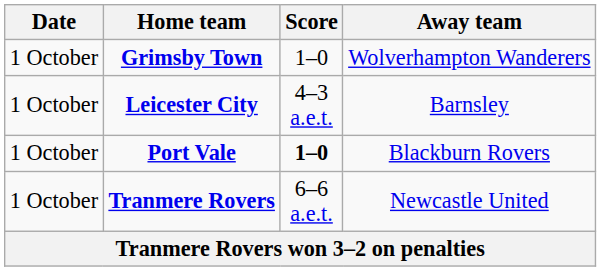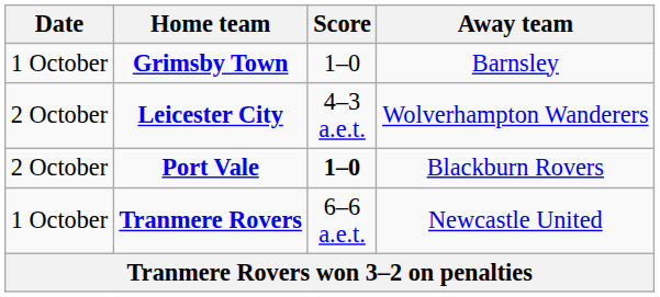 <table class="wikitable" style="text-align: center">
 <tr>
 <th>Date</th>
 <th>Home team</th>
 <th>Score</th>
 <th>Away team</th>
 </tr>
 <tr>
 <td>1 October</td>
 <td><strong><a href='#'>Grimsby Town</a></strong></td>
 <td>1–0</td>
+<td><a href='#'>Barnsley</a></td>
+</tr>
+<tr>
+<td>2 October</td>
+<td><strong><a href='#'>Leicester City</a></strong></td>
+<td>4–3 <br> <a href='#'>a.e.t.</a></td>
 <td><a href='#'>Wolverhampton Wanderers</a></td>
 </tr>
 <tr>
-<td>1 October</td>
-<td><strong><a href='#'>Leicester City</a></strong></td>
-<td>4–3 <br> <a href='#'>a.e.t.</a></td>
-<td><a href='#'>Barnsley</a></td>
-</tr>
-<tr>
-<td>1 October</td>
+<td>2 October</td>
 <td><strong><a href='#'>Port Vale</a></strong></td>
 <td><strong>1–0</strong></td>
 <td><a href='#'>Blackburn Rovers</a></td>
 </tr>
 <tr>
 <td>1 October</td>
 <td><strong><a href='#'>Tranmere Rovers</a></strong></td>
 <td>6–6 <br> <a href='#'>a.e.t.</a></td>
 <td><a href='#'>Newcastle United</a></td>
 </tr>
 <tr>
 <th colspan="5">Tranmere Rovers won 3–2 on penalties</th>
 </tr>
 </table>
